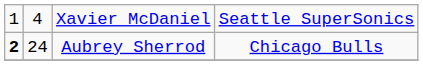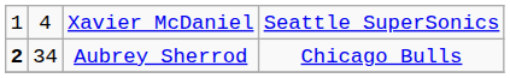 <table class="wikitable">
 <tr align="center" bgcolor="">
 <td>1</td>
 <td>4</td>
 <td><a href='#'>Xavier McDaniel</a></td>
 <td><a href='#'>Seattle SuperSonics</a></td>
 </tr>
 <tr align="center" bgcolor="">
 <td><strong>2</strong></td>
-<td>24</td>
+<td>34</td>
 <td><a href='#'>Aubrey Sherrod</a></td>
 <td><a href='#'>Chicago Bulls</a></td>
 </tr>
 <tr align="center" bgcolor="">
 </tr>
 </table>
